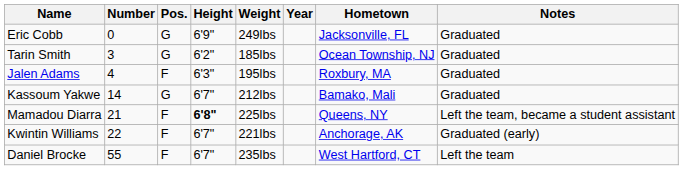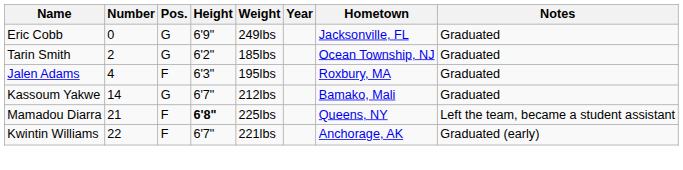 <table class="wikitable sortable">
 <tr>
 <th>Name</th>
 <th>Number</th>
 <th>Pos.</th>
 <th>Height</th>
 <th>Weight</th>
 <th>Year</th>
 <th>Hometown</th>
 <th class="unsortable">Notes</th>
 </tr>
 <tr>
 <td>Eric Cobb</td>
 <td>0</td>
 <td>G</td>
 <td>6'9"</td>
 <td>249lbs</td>
 <td></td>
 <td><a href='#'>Jacksonville, FL</a></td>
 <td>Graduated</td>
 </tr>
 <tr>
 <td>Tarin Smith</td>
-<td>3</td>
+<td>2</td>
 <td>G</td>
 <td>6'2"</td>
 <td>185lbs</td>
 <td></td>
 <td><a href='#'>Ocean Township, NJ</a></td>
 <td>Graduated</td>
 </tr>
 <tr>
 <td><a href='#'>Jalen Adams</a></td>
 <td>4</td>
 <td>F</td>
 <td>6'3"</td>
 <td>195lbs</td>
 <td></td>
 <td><a href='#'>Roxbury, MA</a></td>
 <td>Graduated</td>
 </tr>
 <tr>
 <td>Kassoum Yakwe</td>
 <td>14</td>
 <td>G</td>
 <td>6'7"</td>
 <td>212lbs</td>
 <td></td>
 <td><a href='#'>Bamako, Mali</a></td>
 <td>Graduated</td>
 </tr>
 <tr>
 <td>Mamadou Diarra</td>
 <td>21</td>
 <td>F</td>
 <td><strong>6'8"</strong></td>
 <td>225lbs</td>
 <td></td>
 <td><a href='#'>Queens, NY</a></td>
 <td>Left the team, became a student assistant</td>
 </tr>
 <tr>
 <td>Kwintin Williams</td>
 <td>22</td>
 <td>F</td>
 <td>6'7"</td>
 <td>221lbs</td>
 <td></td>
 <td><a href='#'>Anchorage, AK</a></td>
 <td>Graduated (early)</td>
 </tr>
-<tr>
-<td>Daniel Brocke</td>
-<td>55</td>
-<td>F</td>
-<td>6'7"</td>
-<td>235lbs</td>
-<td></td>
-<td><a href='#'>West Hartford, CT</a></td>
-<td>Left the team</td>
-</tr>
 </table>
